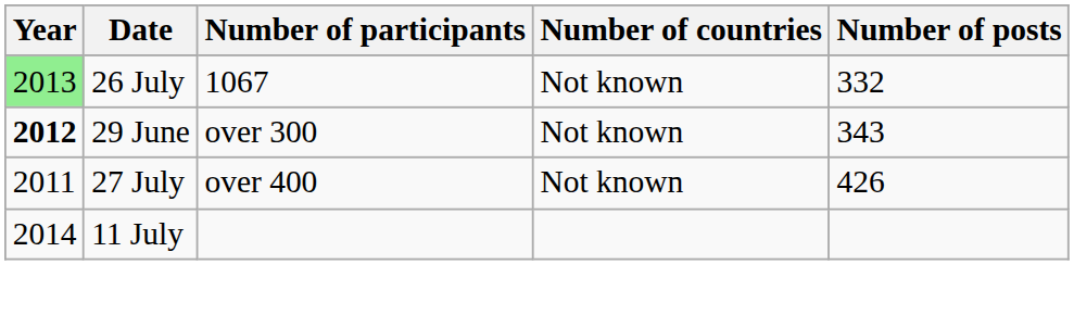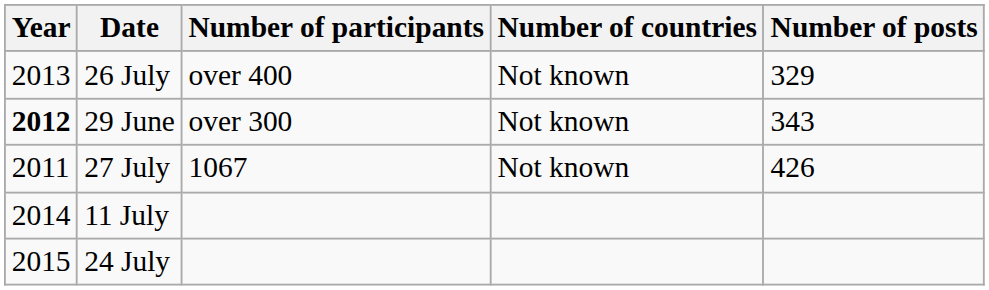 <table class="wikitable sortable">
 <tr>
 <th>Year</th>
 <th>Date</th>
 <th>Number of participants</th>
 <th>Number of countries</th>
 <th>Number of posts</th>
 </tr>
 <tr>
-<td style="background: lightgreen;">2013</td>
+<td>2013</td>
 <td>26 July</td>
-<td>1067</td>
+<td>over 400</td>
 <td>Not known</td>
-<td>332</td>
+<td>329</td>
 </tr>
 <tr>
 <td><strong>2012</strong></td>
 <td>29 June</td>
 <td>over 300</td>
 <td>Not known</td>
 <td>343</td>
 </tr>
 <tr>
 <td>2011</td>
 <td>27 July</td>
-<td>over 400</td>
+<td>1067</td>
 <td>Not known</td>
 <td>426</td>
 </tr>
 <tr>
 <td>2014</td>
 <td>11 July</td>
 <td></td>
 <td></td>
 <td></td>
 </tr>
+<tr>
+<td>2015</td>
+<td>24 July</td>
+<td></td>
+<td></td>
+<td></td>
+</tr>
 </table>
